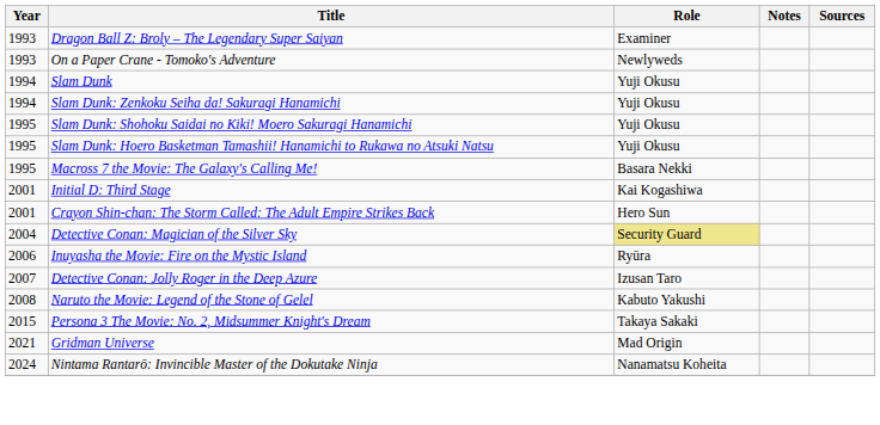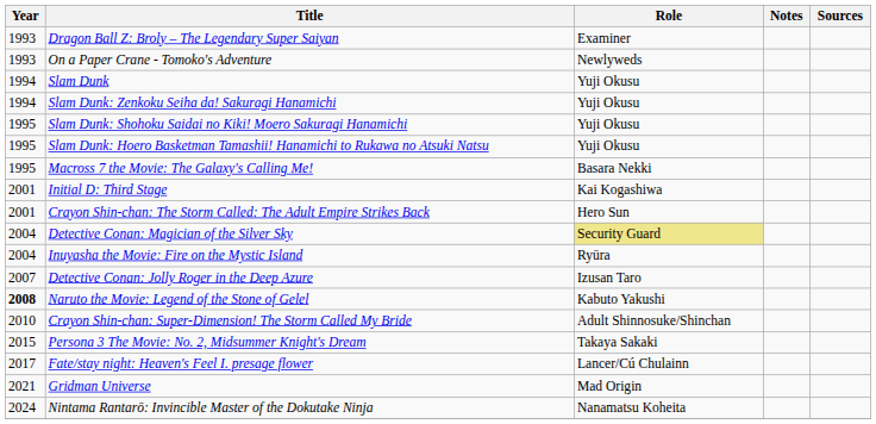 <table class="sortable wikitable" style="min-width:80%;">
 <tr>
 <th>Year</th>
 <th>Title</th>
 <th>Role</th>
 <th class="unsortble">Notes</th>
 <th class="unsortble">Sources</th>
 </tr>
 <tr>
 <td>1993</td>
 <td><em><a href='#'>Dragon Ball Z: Broly – The Legendary Super Saiyan</a></em></td>
 <td>Examiner</td>
 <td></td>
 <td></td>
 </tr>
 <tr>
 <td>1993</td>
 <td><em>On a Paper Crane - Tomoko's Adventure</em></td>
 <td>Newlyweds</td>
 <td></td>
 <td></td>
 </tr>
 <tr>
 <td>1994</td>
 <td><em><a href='#'>Slam Dunk</a></em></td>
 <td>Yuji Okusu</td>
 <td></td>
 <td></td>
 </tr>
 <tr>
 <td>1994</td>
 <td><em><a href='#'>Slam Dunk: Zenkoku Seiha da! Sakuragi Hanamichi</a></em></td>
 <td>Yuji Okusu</td>
 <td></td>
 <td></td>
 </tr>
 <tr>
 <td>1995</td>
 <td><em><a href='#'>Slam Dunk: Shohoku Saidai no Kiki! Moero Sakuragi Hanamichi</a></em></td>
 <td>Yuji Okusu</td>
 <td></td>
 <td></td>
 </tr>
 <tr>
 <td>1995</td>
 <td><em><a href='#'>Slam Dunk: Hoero Basketman Tamashii! Hanamichi to Rukawa no Atsuki Natsu</a></em></td>
 <td>Yuji Okusu</td>
 <td></td>
 <td></td>
 </tr>
 <tr>
 <td>1995</td>
 <td><em><a href='#'>Macross 7 the Movie: The Galaxy's Calling Me!</a></em></td>
 <td>Basara Nekki</td>
 <td></td>
 <td></td>
 </tr>
 <tr>
 <td>2001</td>
 <td><em><a href='#'>Initial D: Third Stage</a></em></td>
 <td>Kai Kogashiwa</td>
 <td></td>
 <td></td>
 </tr>
 <tr>
 <td>2001</td>
 <td><em><a href='#'>Crayon Shin-chan: The Storm Called: The Adult Empire Strikes Back</a></em></td>
 <td>Hero Sun</td>
 <td></td>
 <td></td>
 </tr>
 <tr>
 <td>2004</td>
 <td><em><a href='#'>Detective Conan: Magician of the Silver Sky</a></em></td>
 <td style="background: khaki;">Security Guard</td>
 <td></td>
 <td></td>
 </tr>
 <tr>
-<td>2006</td>
+<td>2004</td>
 <td><em><a href='#'>Inuyasha the Movie: Fire on the Mystic Island</a></em></td>
 <td>Ryūra</td>
 <td></td>
 <td></td>
 </tr>
 <tr>
 <td>2007</td>
 <td><em><a href='#'>Detective Conan: Jolly Roger in the Deep Azure</a></em></td>
 <td>Izusan Taro</td>
 <td></td>
 <td></td>
 </tr>
 <tr>
-<td>2008</td>
+<td><strong>2008</strong></td>
 <td><em><a href='#'>Naruto the Movie: Legend of the Stone of Gelel</a></em></td>
 <td>Kabuto Yakushi</td>
+<td></td>
+<td></td>
+</tr>
+<tr>
+<td>2010</td>
+<td><em><a href='#'>Crayon Shin-chan: Super-Dimension! The Storm Called My Bride</a></em></td>
+<td>Adult Shinnosuke/Shinchan</td>
 <td></td>
 <td></td>
 </tr>
 <tr>
 <td>2015</td>
 <td><em><a href='#'>Persona 3 The Movie: No. 2, Midsummer Knight's Dream</a></em></td>
 <td>Takaya Sakaki</td>
+<td></td>
+<td></td>
+</tr>
+<tr>
+<td>2017</td>
+<td><em><a href='#'>Fate/stay night: Heaven's Feel I. presage flower</a></em></td>
+<td>Lancer/Cú Chulainn</td>
 <td></td>
 <td></td>
 </tr>
 <tr>
 <td>2021</td>
 <td><em><a href='#'>Gridman Universe</a></em></td>
 <td>Mad Origin</td>
 <td></td>
 <td></td>
 </tr>
 <tr>
 <td>2024</td>
 <td><em>Nintama Rantarō: Invincible Master of the Dokutake Ninja</em></td>
 <td>Nanamatsu Koheita</td>
 <td></td>
 <td></td>
 </tr>
 <tr>
 </tr>
 </table>
